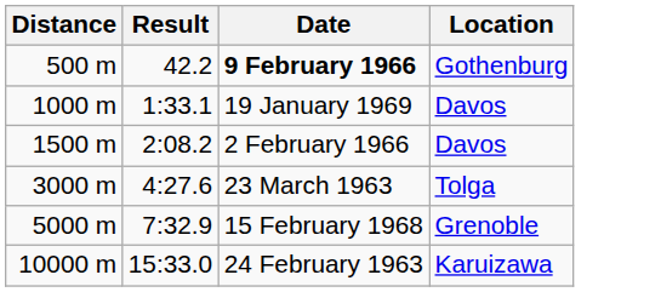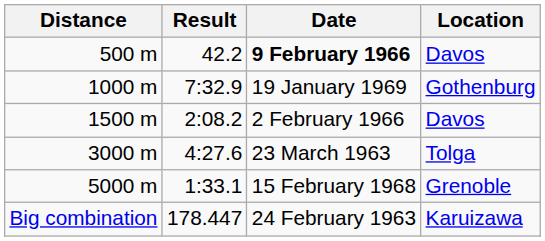 <table class="wikitable">
 <tr>
 <th>Distance</th>
 <th>Result</th>
 <th>Date</th>
 <th>Location</th>
 </tr>
 <tr align="right">
 <td>500 m</td>
 <td>42.2</td>
 <td align="left"><strong>9 February 1966</strong></td>
-<td align="left"><a href='#'>Gothenburg</a></td>
+<td align="left"><a href='#'>Davos</a></td>
 </tr>
 <tr align="right">
 <td>1000 m</td>
-<td>1:33.1</td>
+<td>7:32.9</td>
 <td align="left">19 January 1969</td>
-<td align="left"><a href='#'>Davos</a></td>
+<td align="left"><a href='#'>Gothenburg</a></td>
 </tr>
 <tr align="right">
 <td>1500 m</td>
 <td>2:08.2</td>
 <td align="left">2 February 1966</td>
 <td align="left"><a href='#'>Davos</a></td>
 </tr>
 <tr align="right">
 <td>3000 m</td>
 <td>4:27.6</td>
 <td align="left">23 March 1963</td>
 <td align="left"><a href='#'>Tolga</a></td>
 </tr>
 <tr align="right">
 <td>5000 m</td>
-<td>7:32.9</td>
+<td>1:33.1</td>
 <td align="left">15 February 1968</td>
 <td align="left"><a href='#'>Grenoble</a></td>
 </tr>
 <tr align="right">
-<td>10000 m</td>
-<td>15:33.0</td>
+<td><a href='#'>Big combination</a></td>
+<td>178.447</td>
 <td align="left">24 February 1963</td>
 <td align="left"><a href='#'>Karuizawa</a></td>
 </tr>
 </table>
